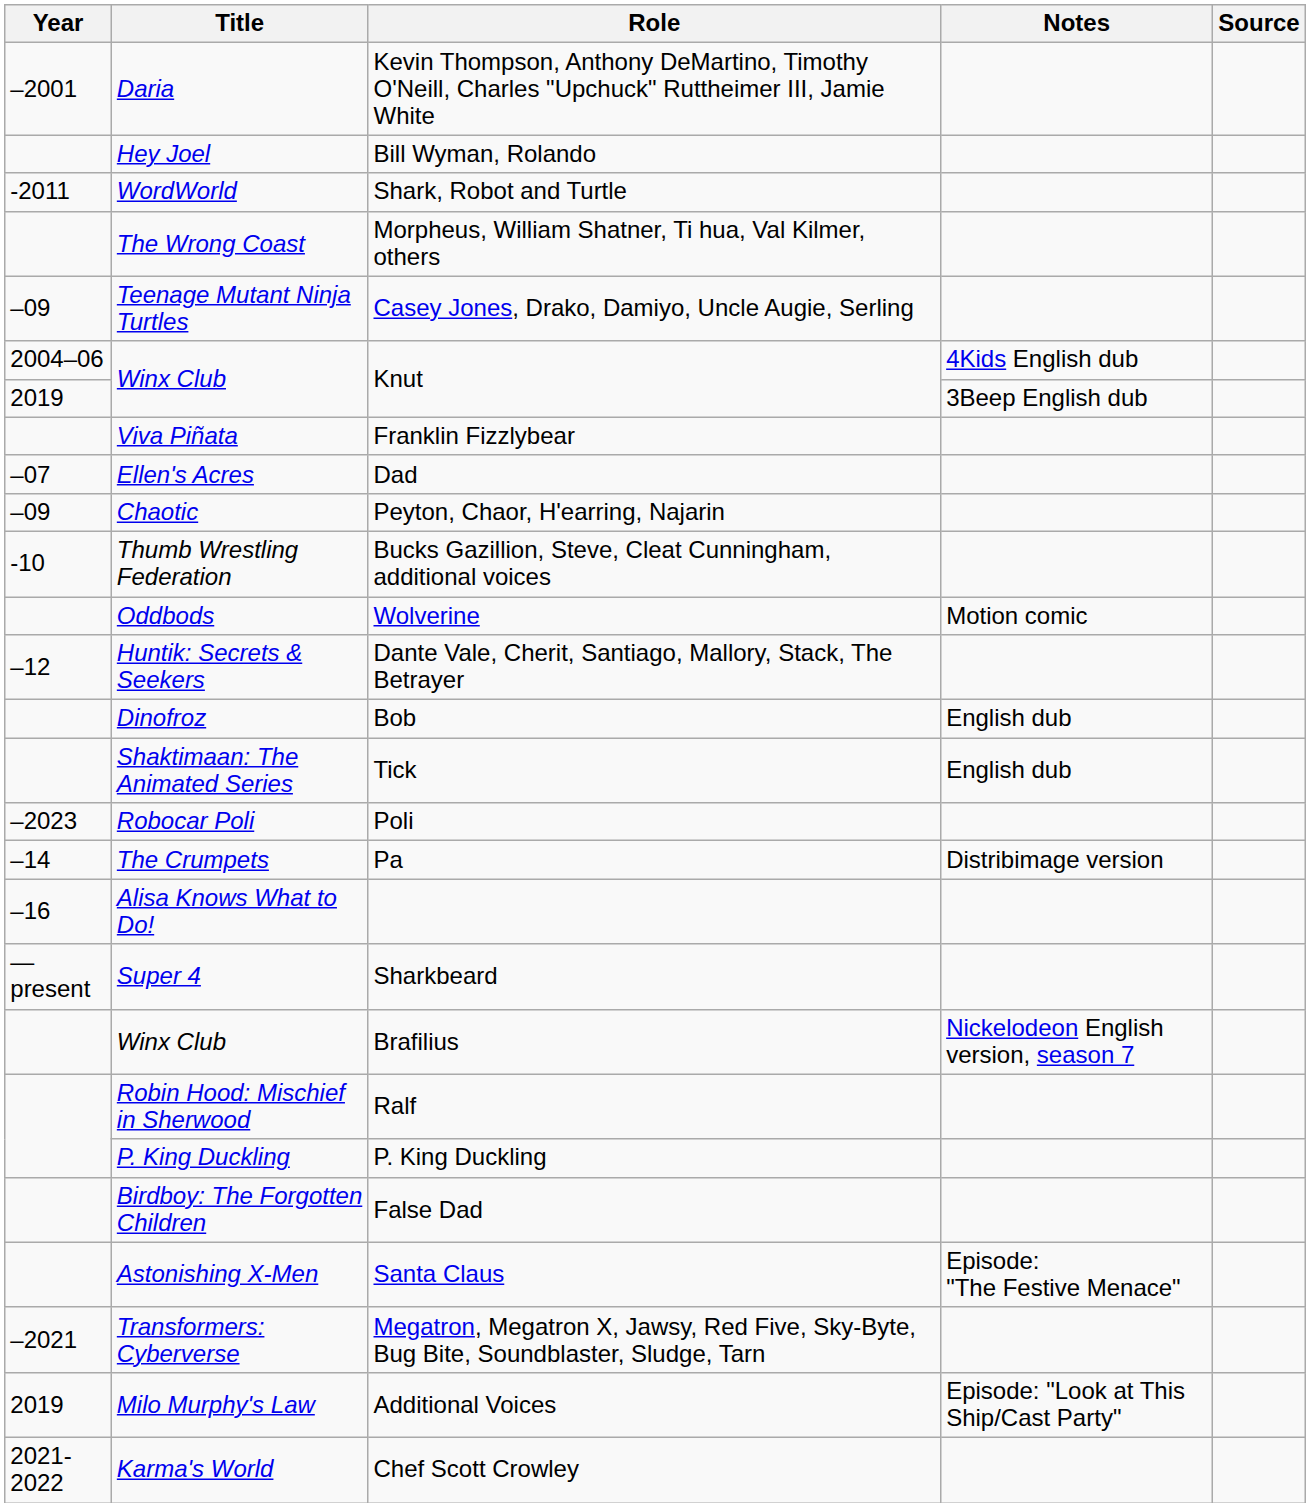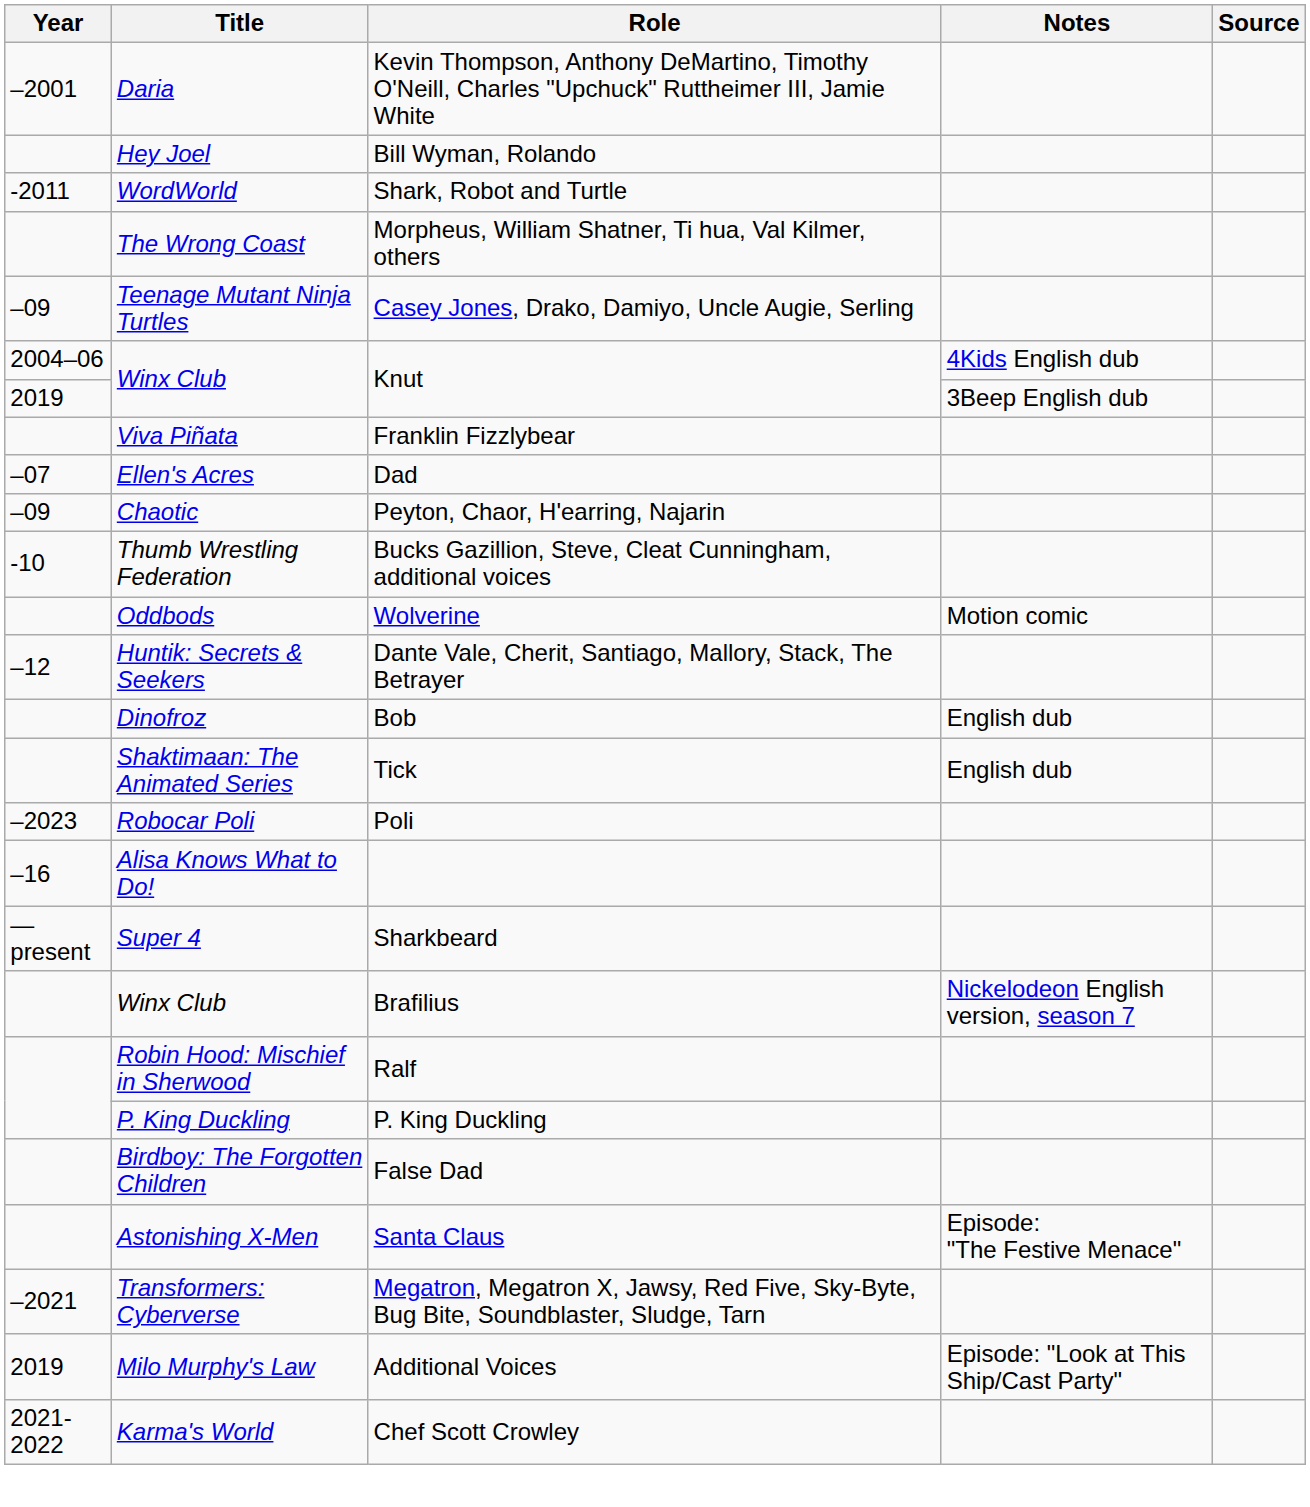 <table class="wikitable sortable plainrowheaders">
 <tr>
 <th>Year</th>
 <th>Title</th>
 <th>Role</th>
 <th class="unsortable">Notes</th>
 <th class="unsortable">Source</th>
 </tr>
 <tr>
 <td>–2001</td>
 <td><em><a href='#'>Daria</a></em></td>
 <td>Kevin Thompson, Anthony DeMartino, Timothy O'Neill, Charles "Upchuck" Ruttheimer III, Jamie White</td>
 <td></td>
 <td></td>
 </tr>
 <tr>
 <td></td>
 <td><em><a href='#'>Hey Joel</a></em></td>
 <td>Bill Wyman, Rolando</td>
 <td></td>
 <td></td>
 </tr>
 <tr>
 <td>-2011</td>
 <td><em><a href='#'>WordWorld</a></em></td>
 <td>Shark, Robot and Turtle</td>
 <td></td>
 <td></td>
 </tr>
 <tr>
 <td></td>
 <td><em><a href='#'>The Wrong Coast</a></em></td>
 <td>Morpheus, William Shatner, Ti hua, Val Kilmer, others</td>
 <td></td>
 <td></td>
 </tr>
 <tr>
 <td>–09</td>
 <td><em><a href='#'>Teenage Mutant Ninja Turtles</a></em></td>
 <td><a href='#'>Casey Jones</a>, Drako, Damiyo, Uncle Augie, Serling</td>
 <td></td>
 <td></td>
 </tr>
 <tr>
 <td>2004–06</td>
 <td rowspan="2"><em><a href='#'>Winx Club</a></em></td>
 <td rowspan="2">Knut</td>
 <td><a href='#'>4Kids</a> English dub</td>
 <td></td>
 </tr>
 <tr>
 <td>2019</td>
 <td>3Beep English dub</td>
 </tr>
 <tr>
 <td></td>
 <td><em><a href='#'>Viva Piñata</a></em></td>
 <td>Franklin Fizzlybear</td>
 <td></td>
 <td></td>
 </tr>
 <tr>
 <td>–07</td>
 <td><em><a href='#'>Ellen's Acres</a></em></td>
 <td>Dad</td>
 <td></td>
 <td></td>
 </tr>
 <tr>
 <td>–09</td>
 <td><em><a href='#'>Chaotic</a></em></td>
 <td>Peyton, Chaor, H'earring, Najarin</td>
 <td></td>
 <td></td>
 </tr>
 <tr>
 <td>-10</td>
 <td><em>Thumb Wrestling Federation</em></td>
 <td>Bucks Gazillion, Steve, Cleat Cunningham, additional voices</td>
 <td></td>
 <td></td>
 </tr>
 <tr>
 <td></td>
 <td><em><a href='#'>Oddbods</a></em></td>
 <td><a href='#'>Wolverine</a></td>
 <td>Motion comic</td>
 <td></td>
 </tr>
 <tr>
 <td>–12</td>
 <td><em><a href='#'>Huntik: Secrets & Seekers</a></em></td>
 <td>Dante Vale, Cherit, Santiago, Mallory, Stack, The Betrayer</td>
 <td></td>
 <td></td>
 </tr>
 <tr>
 <td></td>
 <td><em><a href='#'>Dinofroz</a></em></td>
 <td>Bob</td>
 <td>English dub</td>
 <td></td>
 </tr>
 <tr>
 <td></td>
 <td><em><a href='#'>Shaktimaan: The Animated Series</a></em></td>
 <td>Tick</td>
 <td>English dub</td>
 <td></td>
 </tr>
 <tr>
 <td>–2023</td>
 <td><em><a href='#'>Robocar Poli</a></em></td>
 <td>Poli</td>
 <td></td>
 <td></td>
 </tr>
 <tr>
-<td>–14</td>
-<td><em><a href='#'>The Crumpets</a></em></td>
-<td>Pa</td>
-<td>Distribimage version</td>
-<td></td>
-</tr>
-<tr>
 <td>–16</td>
 <td><em><a href='#'>Alisa Knows What to Do!</a></em></td>
 <td></td>
 <td></td>
 <td></td>
 </tr>
 <tr>
 <td>—present</td>
 <td><em><a href='#'>Super 4</a></em></td>
 <td>Sharkbeard</td>
 <td></td>
 <td></td>
 </tr>
 <tr>
 <td></td>
 <td><em>Winx Club</em></td>
 <td>Brafilius</td>
 <td><a href='#'>Nickelodeon</a> English version, <a href='#'>season 7</a></td>
 <td></td>
 </tr>
 <tr>
 <td rowspan="2"></td>
 <td><em><a href='#'>Robin Hood: Mischief in Sherwood</a></em></td>
 <td>Ralf</td>
 <td></td>
 <td></td>
 </tr>
 <tr>
 <td><em><a href='#'>P. King Duckling</a></em></td>
 <td>P. King Duckling</td>
 <td></td>
 <td></td>
 </tr>
 <tr>
 <td></td>
 <td><em><a href='#'>Birdboy: The Forgotten Children</a></em></td>
 <td>False Dad</td>
 <td></td>
 <td></td>
 </tr>
 <tr>
 <td></td>
 <td><em><a href='#'>Astonishing X-Men</a></em></td>
 <td><a href='#'>Santa Claus</a></td>
 <td>Episode:<br>"The Festive Menace"</td>
 <td></td>
 </tr>
 <tr>
 <td>–2021</td>
 <td><em><a href='#'>Transformers: Cyberverse</a></em></td>
 <td><a href='#'>Megatron</a>, Megatron X, Jawsy, Red Five, Sky-Byte, Bug Bite, Soundblaster, Sludge, Tarn</td>
 <td></td>
 <td></td>
 </tr>
 <tr>
 <td>2019</td>
 <td><em><a href='#'>Milo Murphy's Law</a></em></td>
 <td>Additional Voices</td>
 <td>Episode: "Look at This Ship/Cast Party"</td>
 <td></td>
 </tr>
 <tr>
 <td>2021-2022</td>
 <td><em><a href='#'>Karma's World</a></em></td>
 <td>Chef Scott Crowley</td>
 <td></td>
 <td></td>
 </tr>
 </table>
